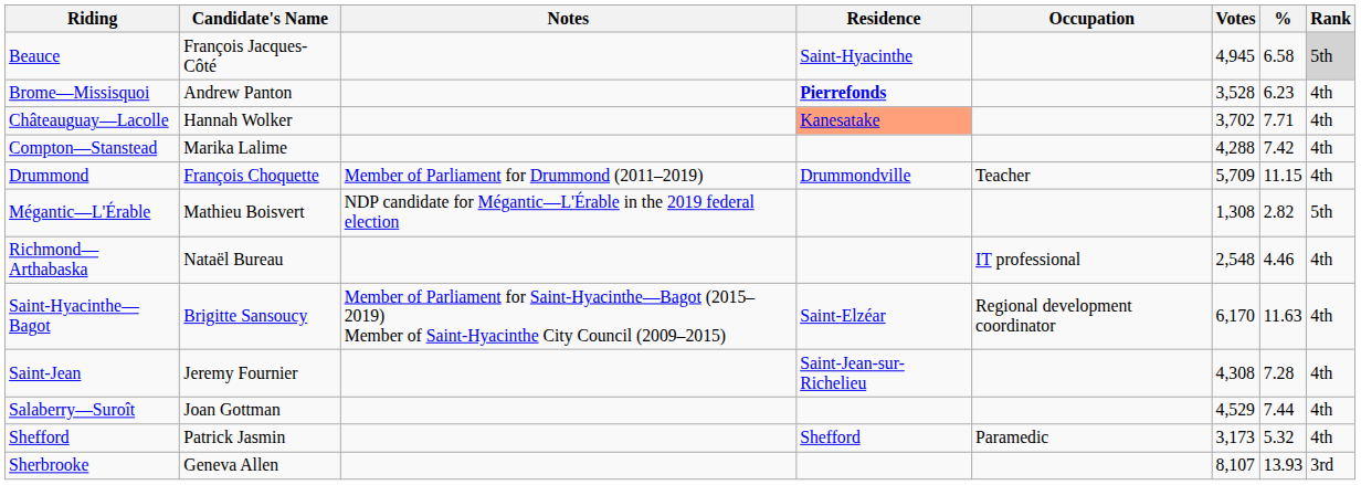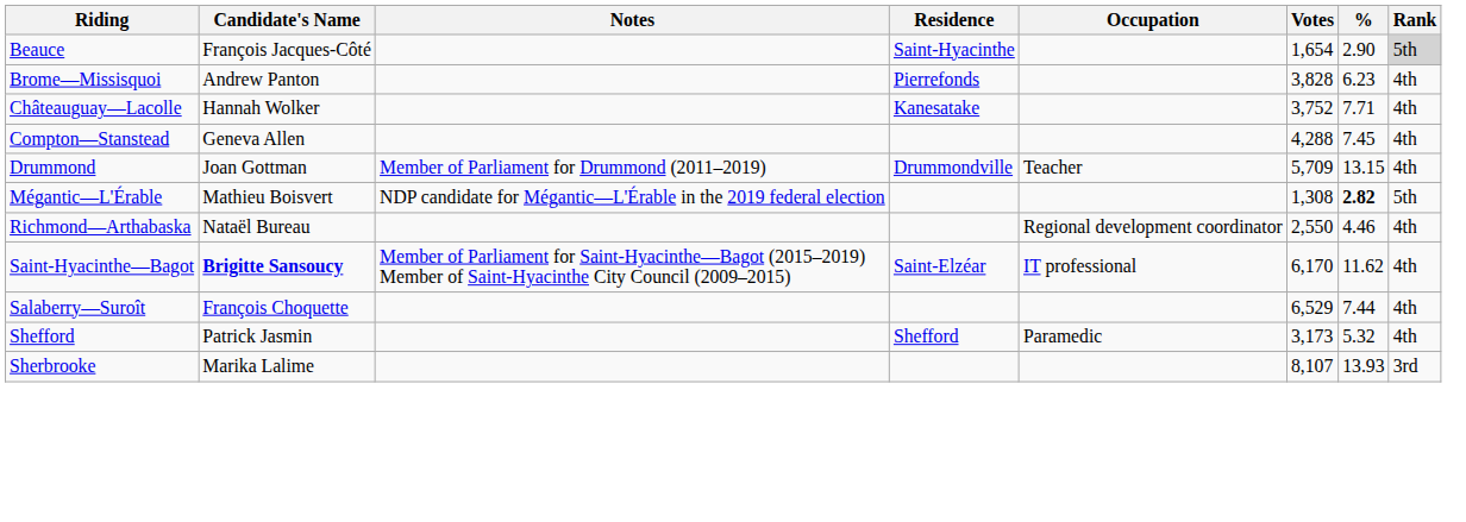 <table class="wikitable sortable">
 <tr>
 <th>Riding<br></th>
 <th>Candidate's Name</th>
 <th>Notes</th>
 <th>Residence</th>
 <th>Occupation</th>
 <th>Votes</th>
 <th>%</th>
 <th>Rank</th>
 </tr>
 <tr>
 <td><a href='#'>Beauce</a></td>
 <td>François Jacques-Côté</td>
 <td></td>
 <td><a href='#'>Saint-Hyacinthe</a></td>
 <td></td>
-<td>4,945</td>
-<td>6.58</td>
+<td>1,654</td>
+<td>2.90</td>
 <td style="background: lightgrey;">5th</td>
 </tr>
 <tr>
 <td><a href='#'>Brome—Missisquoi</a></td>
 <td>Andrew Panton</td>
 <td></td>
-<td><strong><a href='#'>Pierrefonds</a></strong></td>
+<td><a href='#'>Pierrefonds</a></td>
 <td></td>
-<td>3,528</td>
+<td>3,828</td>
 <td>6.23</td>
 <td>4th</td>
 </tr>
 <tr>
 <td><a href='#'>Châteauguay—Lacolle</a></td>
 <td>Hannah Wolker</td>
 <td></td>
-<td style="background: lightsalmon;"><a href='#'>Kanesatake</a></td>
+<td><a href='#'>Kanesatake</a></td>
 <td></td>
-<td>3,702</td>
+<td>3,752</td>
 <td>7.71</td>
 <td>4th</td>
 </tr>
 <tr>
 <td><a href='#'>Compton—Stanstead</a></td>
-<td>Marika Lalime</td>
+<td>Geneva Allen</td>
 <td></td>
 <td></td>
 <td></td>
 <td>4,288</td>
-<td>7.42</td>
+<td>7.45</td>
 <td>4th</td>
 </tr>
 <tr>
 <td><a href='#'>Drummond</a></td>
-<td><a href='#'>François Choquette</a></td>
+<td>Joan Gottman</td>
 <td><a href='#'>Member of Parliament</a> for <a href='#'>Drummond</a> (2011–2019)</td>
 <td><a href='#'>Drummondville</a></td>
 <td>Teacher</td>
 <td>5,709</td>
-<td>11.15</td>
+<td>13.15</td>
 <td>4th</td>
 </tr>
 <tr>
 <td><a href='#'>Mégantic—L'Érable</a></td>
 <td>Mathieu Boisvert</td>
 <td>NDP candidate for <a href='#'>Mégantic—L'Érable</a> in the <a href='#'>2019 federal election</a></td>
 <td></td>
 <td></td>
 <td>1,308</td>
-<td>2.82</td>
+<td><strong>2.82</strong></td>
 <td>5th</td>
 </tr>
 <tr>
 <td><a href='#'>Richmond—Arthabaska</a></td>
 <td>Nataël Bureau</td>
 <td></td>
 <td></td>
-<td><a href='#'>IT</a> professional</td>
-<td>2,548</td>
+<td>Regional development coordinator</td>
+<td>2,550</td>
 <td>4.46</td>
 <td>4th</td>
 </tr>
 <tr>
 <td><a href='#'>Saint-Hyacinthe—Bagot</a></td>
-<td><a href='#'>Brigitte Sansoucy</a></td>
+<td><strong><a href='#'>Brigitte Sansoucy</a></strong></td>
 <td><a href='#'>Member of Parliament</a> for <a href='#'>Saint-Hyacinthe—Bagot</a> (2015–2019) <br> Member of <a href='#'>Saint-Hyacinthe</a> City Council (2009–2015)</td>
 <td><a href='#'>Saint-Elzéar</a></td>
-<td>Regional development coordinator</td>
+<td><a href='#'>IT</a> professional</td>
 <td>6,170</td>
-<td>11.63</td>
-<td>4th</td>
-</tr>
-<tr>
-<td><a href='#'>Saint-Jean</a></td>
-<td>Jeremy Fournier</td>
-<td></td>
-<td><a href='#'>Saint-Jean-sur-Richelieu</a></td>
-<td></td>
-<td>4,308</td>
-<td>7.28</td>
+<td>11.62</td>
 <td>4th</td>
 </tr>
 <tr>
 <td><a href='#'>Salaberry—Suroît</a></td>
-<td>Joan Gottman</td>
+<td><a href='#'>François Choquette</a></td>
 <td></td>
 <td></td>
 <td></td>
-<td>4,529</td>
+<td>6,529</td>
 <td>7.44</td>
 <td>4th</td>
 </tr>
 <tr>
 <td><a href='#'>Shefford</a></td>
 <td>Patrick Jasmin</td>
 <td></td>
 <td><a href='#'>Shefford</a></td>
 <td>Paramedic</td>
 <td>3,173</td>
 <td>5.32</td>
 <td>4th</td>
 </tr>
 <tr>
 <td><a href='#'>Sherbrooke</a></td>
-<td>Geneva Allen</td>
+<td>Marika Lalime</td>
 <td></td>
 <td></td>
 <td></td>
 <td>8,107</td>
 <td>13.93</td>
 <td>3rd</td>
 </tr>
 </table>
